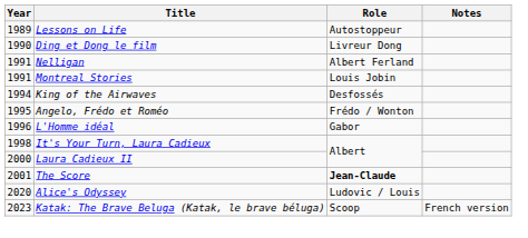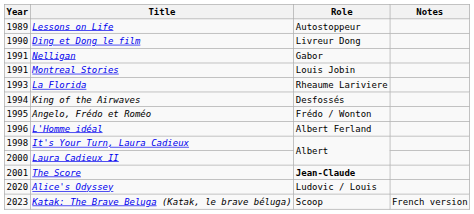 <table class="wikitable sortable">
 <tr>
 <th>Year</th>
 <th>Title</th>
 <th>Role</th>
 <th>Notes</th>
 </tr>
 <tr>
 <td>1989</td>
 <td><em><a href='#'>Lessons on Life</a></em></td>
 <td>Autostoppeur</td>
 <td></td>
 </tr>
 <tr>
 <td>1990</td>
 <td><em><a href='#'>Ding et Dong le film</a></em></td>
 <td>Livreur Dong</td>
 <td></td>
 </tr>
 <tr>
 <td>1991</td>
 <td><a href='#'><em>Nelligan</em></a></td>
-<td>Albert Ferland</td>
+<td>Gabor</td>
 <td></td>
 </tr>
 <tr>
 <td>1991</td>
 <td><em><a href='#'>Montreal Stories</a></em></td>
 <td>Louis Jobin</td>
+<td></td>
+</tr>
+<tr>
+<td>1993</td>
+<td><a href='#'><em>La Florida</em></a></td>
+<td>Rheaume Lariviere</td>
 <td></td>
 </tr>
 <tr>
 <td>1994</td>
 <td><em>King of the Airwaves</em></td>
 <td>Desfossés</td>
 <td></td>
 </tr>
 <tr>
 <td>1995</td>
 <td><em>Angelo, Frédo et Roméo</em></td>
 <td>Frédo / Wonton</td>
 <td></td>
 </tr>
 <tr>
 <td>1996</td>
 <td><em><a href='#'>L'Homme idéal</a></em></td>
-<td>Gabor</td>
+<td>Albert Ferland</td>
 <td></td>
 </tr>
 <tr>
 <td>1998</td>
 <td><em><a href='#'>It's Your Turn, Laura Cadieux</a></em></td>
 <td rowspan="2">Albert</td>
 <td></td>
 </tr>
 <tr>
 <td>2000</td>
 <td><em><a href='#'>Laura Cadieux II</a></em></td>
 <td></td>
 </tr>
 <tr>
 <td>2001</td>
 <td><a href='#'><em>The Score</em></a></td>
 <td><strong>Jean-Claude</strong></td>
 <td></td>
 </tr>
 <tr>
 <td>2020</td>
 <td><em><a href='#'>Alice's Odyssey</a></em></td>
 <td>Ludovic / Louis</td>
 <td></td>
 </tr>
 <tr>
 <td>2023</td>
 <td><em><a href='#'>Katak: The Brave Beluga</a> (Katak, le brave béluga)</em></td>
 <td>Scoop</td>
 <td>French version</td>
 </tr>
 </table>
